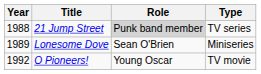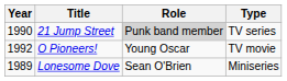 <table class=wikitable>
 <tr>
 <th>Year</th>
 <th>Title</th>
 <th>Role</th>
 <th>Type</th>
 </tr>
 <tr>
-<td>1988</td>
+<td>1990</td>
 <td><em><a href='#'>21 Jump Street</a></em></td>
 <td style="background: lightgrey;">Punk band member</td>
 <td>TV series</td>
+</tr>
+<tr>
+<td>1992</td>
+<td><em><a href='#'>O Pioneers!</a></em></td>
+<td>Young Oscar</td>
+<td>TV movie</td>
 </tr>
 <tr>
 <td>1989</td>
 <td><em><a href='#'>Lonesome Dove</a></em></td>
 <td>Sean O'Brien</td>
 <td>Miniseries</td>
 </tr>
-<tr>
-<td>1992</td>
-<td><em><a href='#'>O Pioneers!</a></em></td>
-<td>Young Oscar</td>
-<td>TV movie</td>
-</tr>
 </table>
